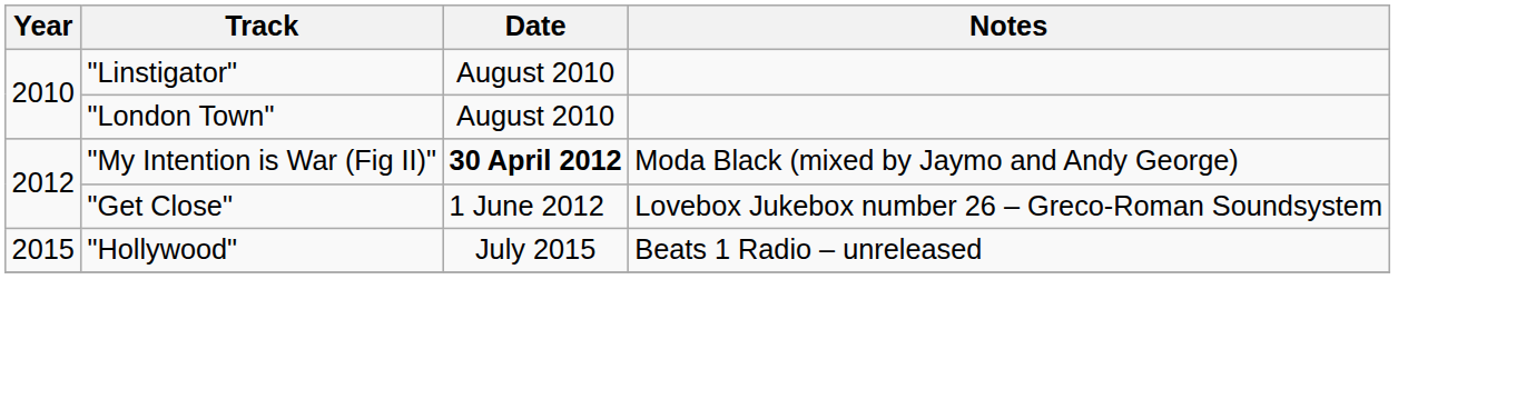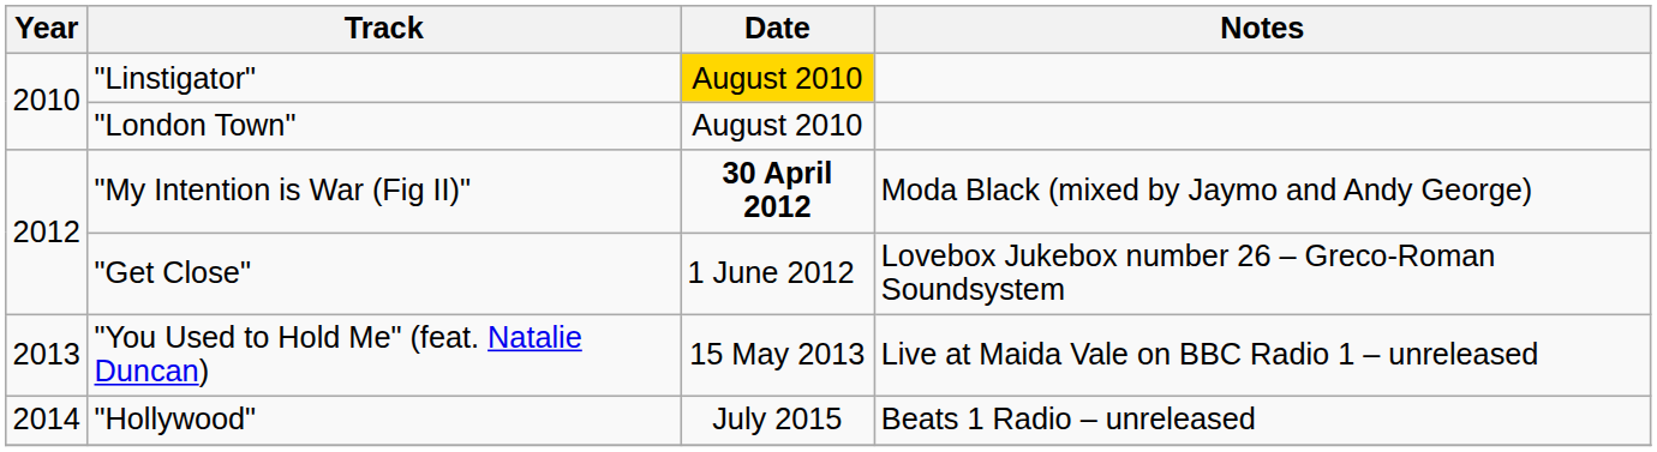 <table class="wikitable">
 <tr>
 <th style="text-align:center; width:35px;">Year</th>
 <th>Track</th>
 <th>Date</th>
 <th>Notes</th>
 </tr>
 <tr>
 <td style="text-align:center;" rowspan="2">2010</td>
 <td>"Linstigator"</td>
-<td style="text-align:center;">August 2010</td>
+<td style="background: gold; text-align:center;">August 2010</td>
 <td></td>
 </tr>
 <tr>
 <td>"London Town"</td>
 <td style="text-align:center;">August 2010</td>
 <td></td>
 </tr>
 <tr>
 <td style="text-align:center;" rowspan="2">2012</td>
 <td>"My Intention is War (Fig II)"</td>
 <td style="text-align:center;"><strong>30 April 2012</strong></td>
 <td>Moda Black <span>(mixed by Jaymo and Andy George)</span></td>
 </tr>
 <tr>
 <td>"Get Close"</td>
 <td>1 June 2012</td>
 <td>Lovebox Jukebox number 26 – Greco-Roman Soundsystem</td>
 </tr>
 <tr>
-<td style="text-align:center;">2015</td>
+<td style="text-align:center;">2013</td>
+<td>"You Used to Hold Me"  (feat. <a href='#'>Natalie Duncan</a>)</td>
+<td style="text-align:center;">15 May 2013</td>
+<td>Live at Maida Vale on BBC Radio 1 – unreleased</td>
+</tr>
+<tr>
+<td style="text-align:center;">2014</td>
 <td>"Hollywood"</td>
 <td style="text-align:center;">July 2015</td>
 <td>Beats 1 Radio – unreleased</td>
 </tr>
 <tr>
 </tr>
 </table>
